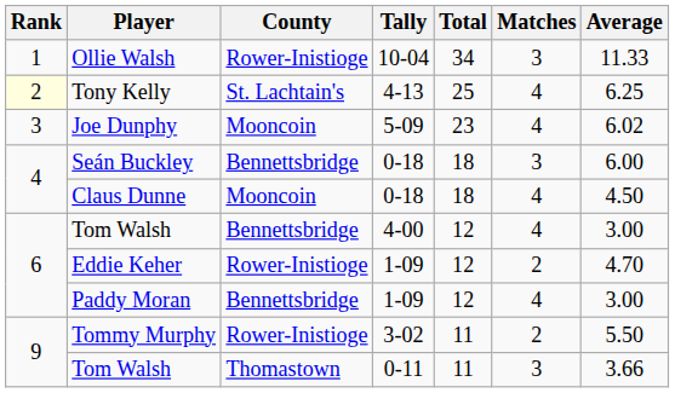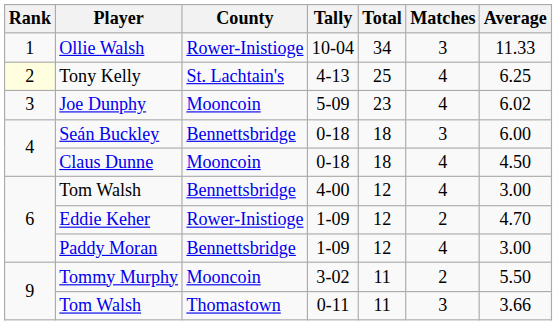 <table class="wikitable">
 <tr>
 <th>Rank</th>
 <th>Player</th>
 <th>County</th>
 <th>Tally</th>
 <th>Total</th>
 <th>Matches</th>
 <th>Average</th>
 </tr>
 <tr>
 <td rowspan=1 align=center>1</td>
 <td><a href='#'>Ollie Walsh</a></td>
 <td><a href='#'>Rower-Inistioge</a></td>
 <td align=center>10-04</td>
 <td align=center>34</td>
 <td align=center>3</td>
 <td align=center>11.33</td>
 </tr>
 <tr>
 <td rowspan=1 align=center style="background: lightyellow;">2</td>
 <td>Tony Kelly</td>
 <td><a href='#'>St. Lachtain's</a></td>
 <td align=center>4-13</td>
 <td align=center>25</td>
 <td align=center>4</td>
 <td align=center>6.25</td>
 </tr>
 <tr>
 <td rowspan=1 align=center>3</td>
 <td><a href='#'>Joe Dunphy</a></td>
 <td><a href='#'>Mooncoin</a></td>
 <td align=center>5-09</td>
 <td align=center>23</td>
 <td align=center>4</td>
 <td align=center>6.02</td>
 </tr>
 <tr>
 <td rowspan=2 align=center>4</td>
 <td><a href='#'>Seán Buckley</a></td>
 <td><a href='#'>Bennettsbridge</a></td>
 <td align=center>0-18</td>
 <td align=center>18</td>
 <td align=center>3</td>
 <td align=center>6.00</td>
 </tr>
 <tr>
 <td><a href='#'>Claus Dunne</a></td>
 <td><a href='#'>Mooncoin</a></td>
 <td align=center>0-18</td>
 <td align=center>18</td>
 <td align=center>4</td>
 <td align=center>4.50</td>
 </tr>
 <tr>
 <td rowspan=3 align=center>6</td>
 <td>Tom Walsh</td>
 <td><a href='#'>Bennettsbridge</a></td>
 <td align=center>4-00</td>
 <td align=center>12</td>
 <td align=center>4</td>
 <td align=center>3.00</td>
 </tr>
 <tr>
 <td><a href='#'>Eddie Keher</a></td>
 <td><a href='#'>Rower-Inistioge</a></td>
 <td align=center>1-09</td>
 <td align=center>12</td>
 <td align=center>2</td>
 <td align=center>4.70</td>
 </tr>
 <tr>
 <td><a href='#'>Paddy Moran</a></td>
 <td><a href='#'>Bennettsbridge</a></td>
 <td align=center>1-09</td>
 <td align=center>12</td>
 <td align=center>4</td>
 <td align=center>3.00</td>
 </tr>
 <tr>
 <td rowspan=2 align=center>9</td>
 <td><a href='#'>Tommy Murphy</a></td>
-<td><a href='#'>Rower-Inistioge</a></td>
+<td><a href='#'>Mooncoin</a></td>
 <td align=center>3-02</td>
 <td align=center>11</td>
 <td align=center>2</td>
 <td align=center>5.50</td>
 </tr>
 <tr>
 <td><a href='#'>Tom Walsh</a></td>
 <td><a href='#'>Thomastown</a></td>
 <td align=center>0-11</td>
 <td align=center>11</td>
 <td align=center>3</td>
 <td align=center>3.66</td>
 </tr>
 </table>
